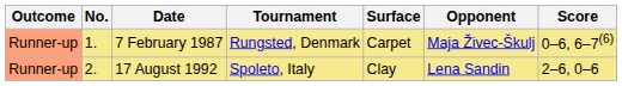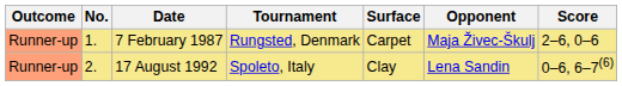 <table class="sortable wikitable" style=font-size:97%>
 <tr>
 <th>Outcome</th>
 <th>No.</th>
 <th>Date</th>
 <th>Tournament</th>
 <th>Surface</th>
 <th>Opponent</th>
 <th>Score</th>
 </tr>
 <tr style="background:#f7e98e;">
 <td bgcolor="FFA07A">Runner-up</td>
 <td>1.</td>
 <td>7 February 1987</td>
 <td><a href='#'>Rungsted</a>, Denmark</td>
 <td>Carpet</td>
 <td> <a href='#'>Maja Živec-Škulj</a></td>
-<td>0–6, 6–7<sup>(6)</sup></td>
+<td>2–6, 0–6</td>
 </tr>
 <tr style="background:#f7e98e;">
 <td bgcolor="FFA07A">Runner-up</td>
 <td>2.</td>
 <td>17 August 1992</td>
 <td><a href='#'>Spoleto</a>, Italy</td>
 <td>Clay</td>
 <td> <a href='#'>Lena Sandin</a></td>
-<td>2–6, 0–6</td>
+<td>0–6, 6–7<sup>(6)</sup></td>
 </tr>
 </table>
